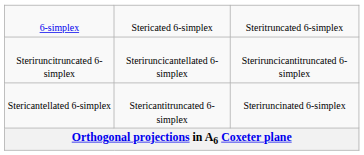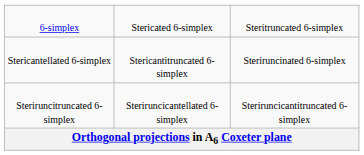 <table class=wikitable align=right width=480 style="margin-left:1em;">
 <tr align=center valign=top>
 <td><br><small><a href='#'>6-simplex</a></small><br></td>
 <td><br><small>Stericated 6-simplex</small><br></td>
 <td><br><small>Steritruncated 6-simplex</small><br></td>
 </tr>
 <tr align=center valign=top>
+<td><br><small>Stericantellated 6-simplex</small><br></td>
+<td><br><small>Stericantitruncated 6-simplex</small><br></td>
+<td><br><small>Steriruncinated 6-simplex</small><br></td>
+</tr>
+<tr align=center valign=top>
 <td><br><small>Steriruncitruncated 6-simplex</small><br></td>
 <td><br><small>Steriruncicantellated 6-simplex</small><br></td>
 <td><br><small>Steriruncicantitruncated 6-simplex</small><br></td>
-</tr>
-<tr align=center valign=top>
-<td><br><small>Stericantellated 6-simplex</small><br></td>
-<td><br><small>Stericantitruncated 6-simplex</small><br></td>
-<td><br><small>Steriruncinated 6-simplex</small><br></td>
 </tr>
 <tr>
 <th colspan=3><a href='#'>Orthogonal projections</a> in A<sub>6</sub> <a href='#'>Coxeter plane</a></th>
 </tr>
 </table>
